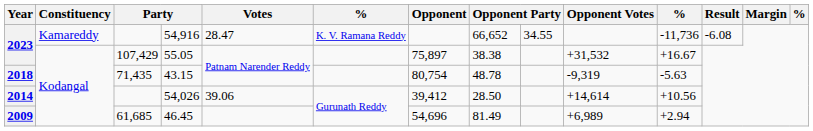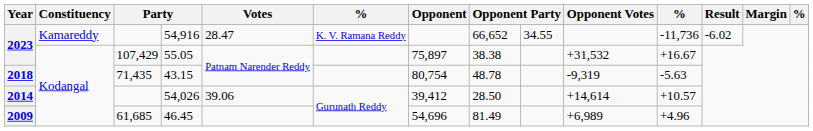 <table class="sortable wikitable">
 <tr>
 <th>Year</th>
 <th>Constituency</th>
 <th colspan=2>Party</th>
 <th>Votes</th>
 <th>%</th>
 <th>Opponent</th>
 <th colspan=2>Opponent Party</th>
 <th>Opponent Votes</th>
 <th>%</th>
 <th>Result</th>
 <th>Margin</th>
 <th>%</th>
 </tr>
 <tr>
 <th rowspan=2><a href='#'>2023</a></th>
 <td><a href='#'>Kamareddy</a></td>
 <td></td>
 <td>54,916</td>
 <td>28.47</td>
 <td><small><a href='#'>K. V. Ramana Reddy</a></small></td>
 <td></td>
 <td>66,652</td>
 <td>34.55</td>
 <td></td>
 <td>-11,736</td>
-<td>-6.08</td>
+<td>-6.02</td>
 </tr>
 <tr>
 <td rowspan=4><a href='#'>Kodangal</a></td>
 <td>107,429</td>
 <td>55.05</td>
 <td rowspan=2><small><a href='#'>Patnam Narender Reddy</a></small></td>
 <td></td>
 <td>75,897</td>
 <td>38.38</td>
 <td></td>
 <td>+31,532</td>
 <td>+16.67</td>
 </tr>
 <tr>
 <th><a href='#'>2018</a></th>
 <td>71,435</td>
 <td>43.15</td>
 <td></td>
 <td>80,754</td>
 <td>48.78</td>
 <td></td>
 <td>-9,319</td>
 <td>-5.63</td>
 </tr>
 <tr>
 <th><a href='#'>2014</a></th>
 <td></td>
 <td>54,026</td>
 <td>39.06</td>
 <td rowspan=2><small><a href='#'>Gurunath Reddy</a></small></td>
 <td>39,412</td>
 <td>28.50</td>
 <td></td>
 <td>+14,614</td>
-<td>+10.56</td>
+<td>+10.57</td>
 </tr>
 <tr>
 <th><a href='#'>2009</a></th>
 <td>61,685</td>
 <td>46.45</td>
 <td></td>
 <td>54,696</td>
 <td>81.49</td>
 <td></td>
 <td>+6,989</td>
-<td>+2.94</td>
+<td>+4.96</td>
 </tr>
 </table>
